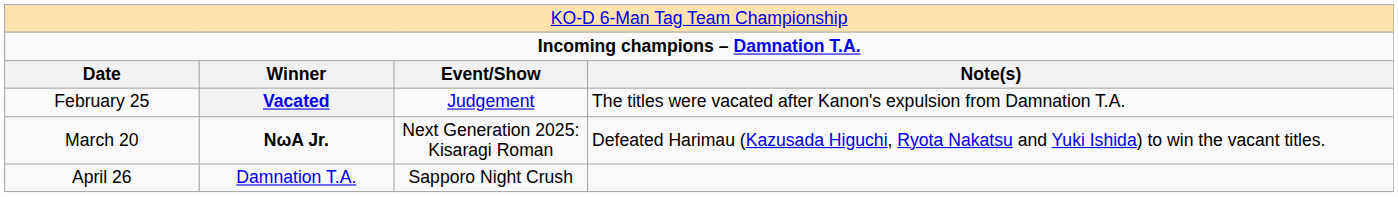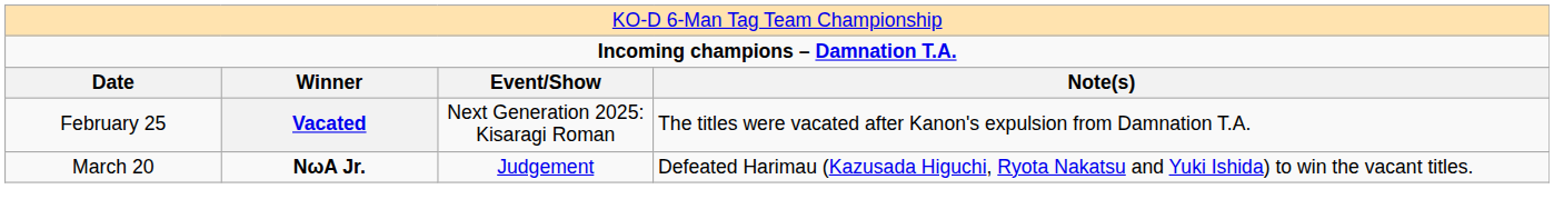 <table class="wikitable" style="text-align:center; width:100%;">
 <tr style="background:#ffe3af;">
 <td colspan="4" style="text-align: center;"><a href='#'>KO-D 6-Man Tag Team Championship</a></td>
 </tr>
 <tr>
 <td colspan="4" style="text-align: center;"><strong>Incoming champions – <a href='#'>Damnation T.A.</a> </strong></td>
 </tr>
 <tr>
 <th width=14%>Date</th>
 <th width=14%>Winner</th>
 <th width=14%>Event/Show</th>
 <th width=58%>Note(s)</th>
 </tr>
 <tr>
 <td>February 25</td>
 <th><a href='#'>Vacated</a></th>
-<td><a href='#'>Judgement</a></td>
+<td>Next Generation 2025: Kisaragi Roman</td>
 <td align=left>The titles were vacated after Kanon's expulsion from Damnation T.A.</td>
 </tr>
 <tr>
 <td>March 20</td>
 <td><strong>NωA Jr.<br></strong></td>
-<td>Next Generation 2025: Kisaragi Roman</td>
+<td><a href='#'>Judgement</a></td>
 <td align=left>Defeated Harimau (<a href='#'>Kazusada Higuchi</a>, <a href='#'>Ryota Nakatsu</a> and <a href='#'>Yuki Ishida</a>) to win the vacant titles.</td>
 </tr>
-<tr>
-<td>April 26<br></td>
-<td><a href='#'>Damnation T.A.</a><br></td>
-<td>Sapporo Night Crush</td>
-<td></td>
-</tr>
 </table>
